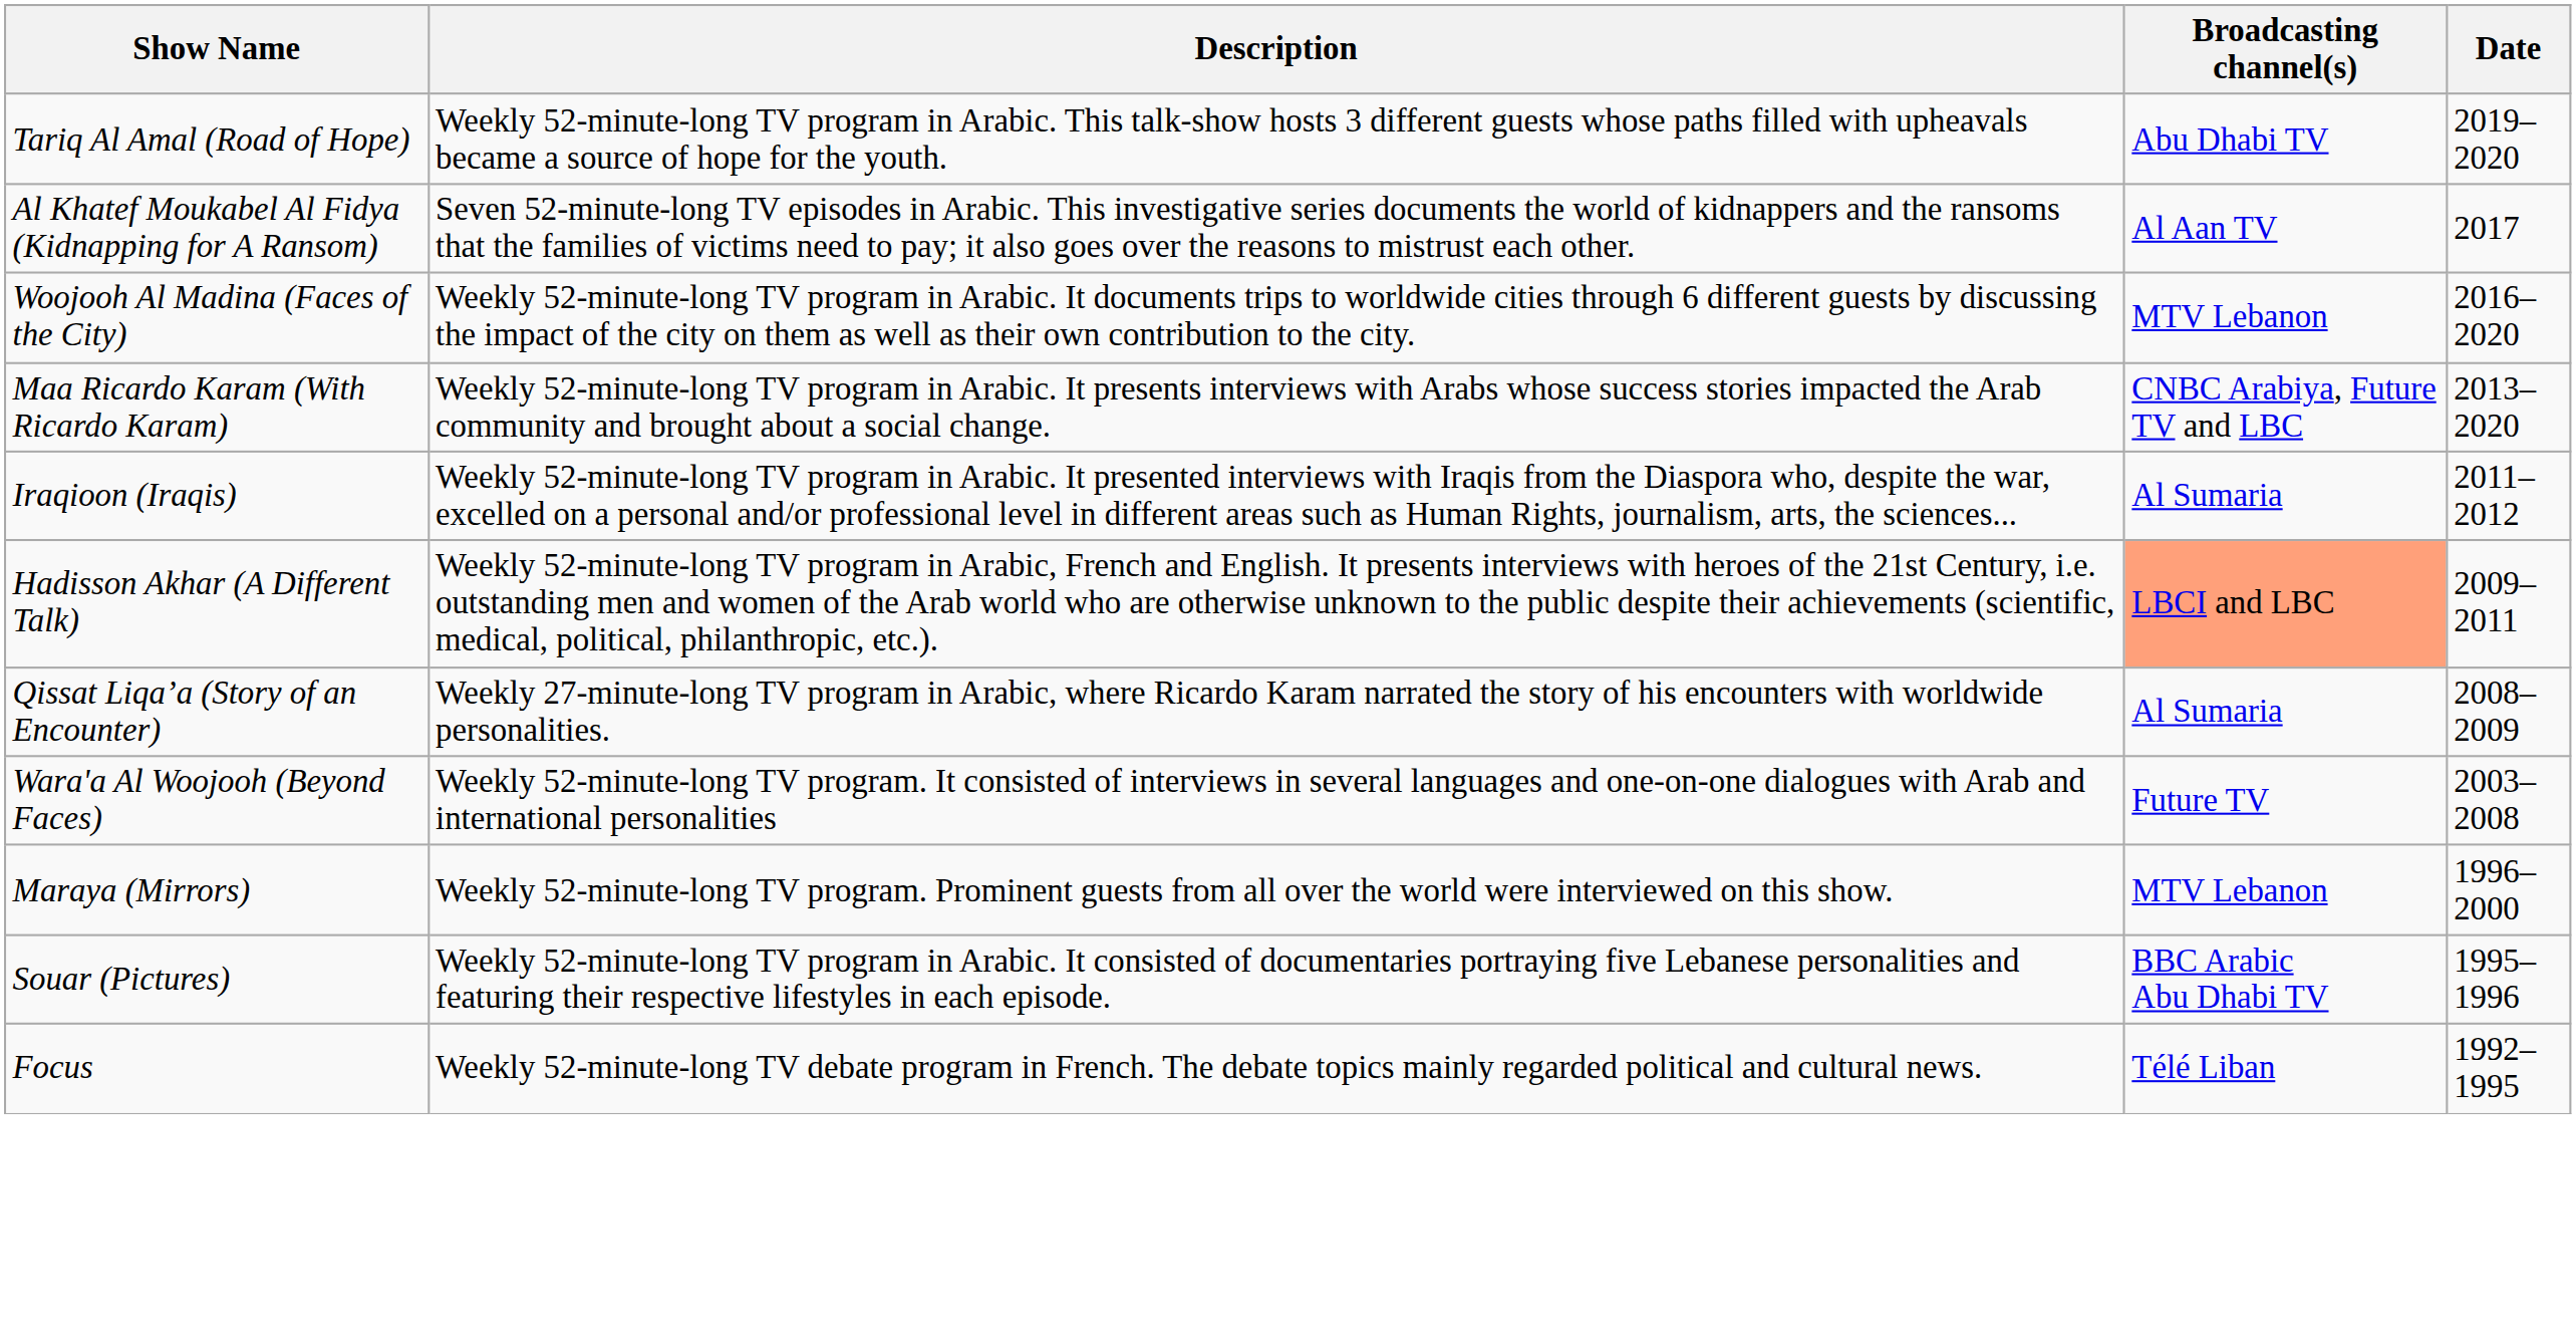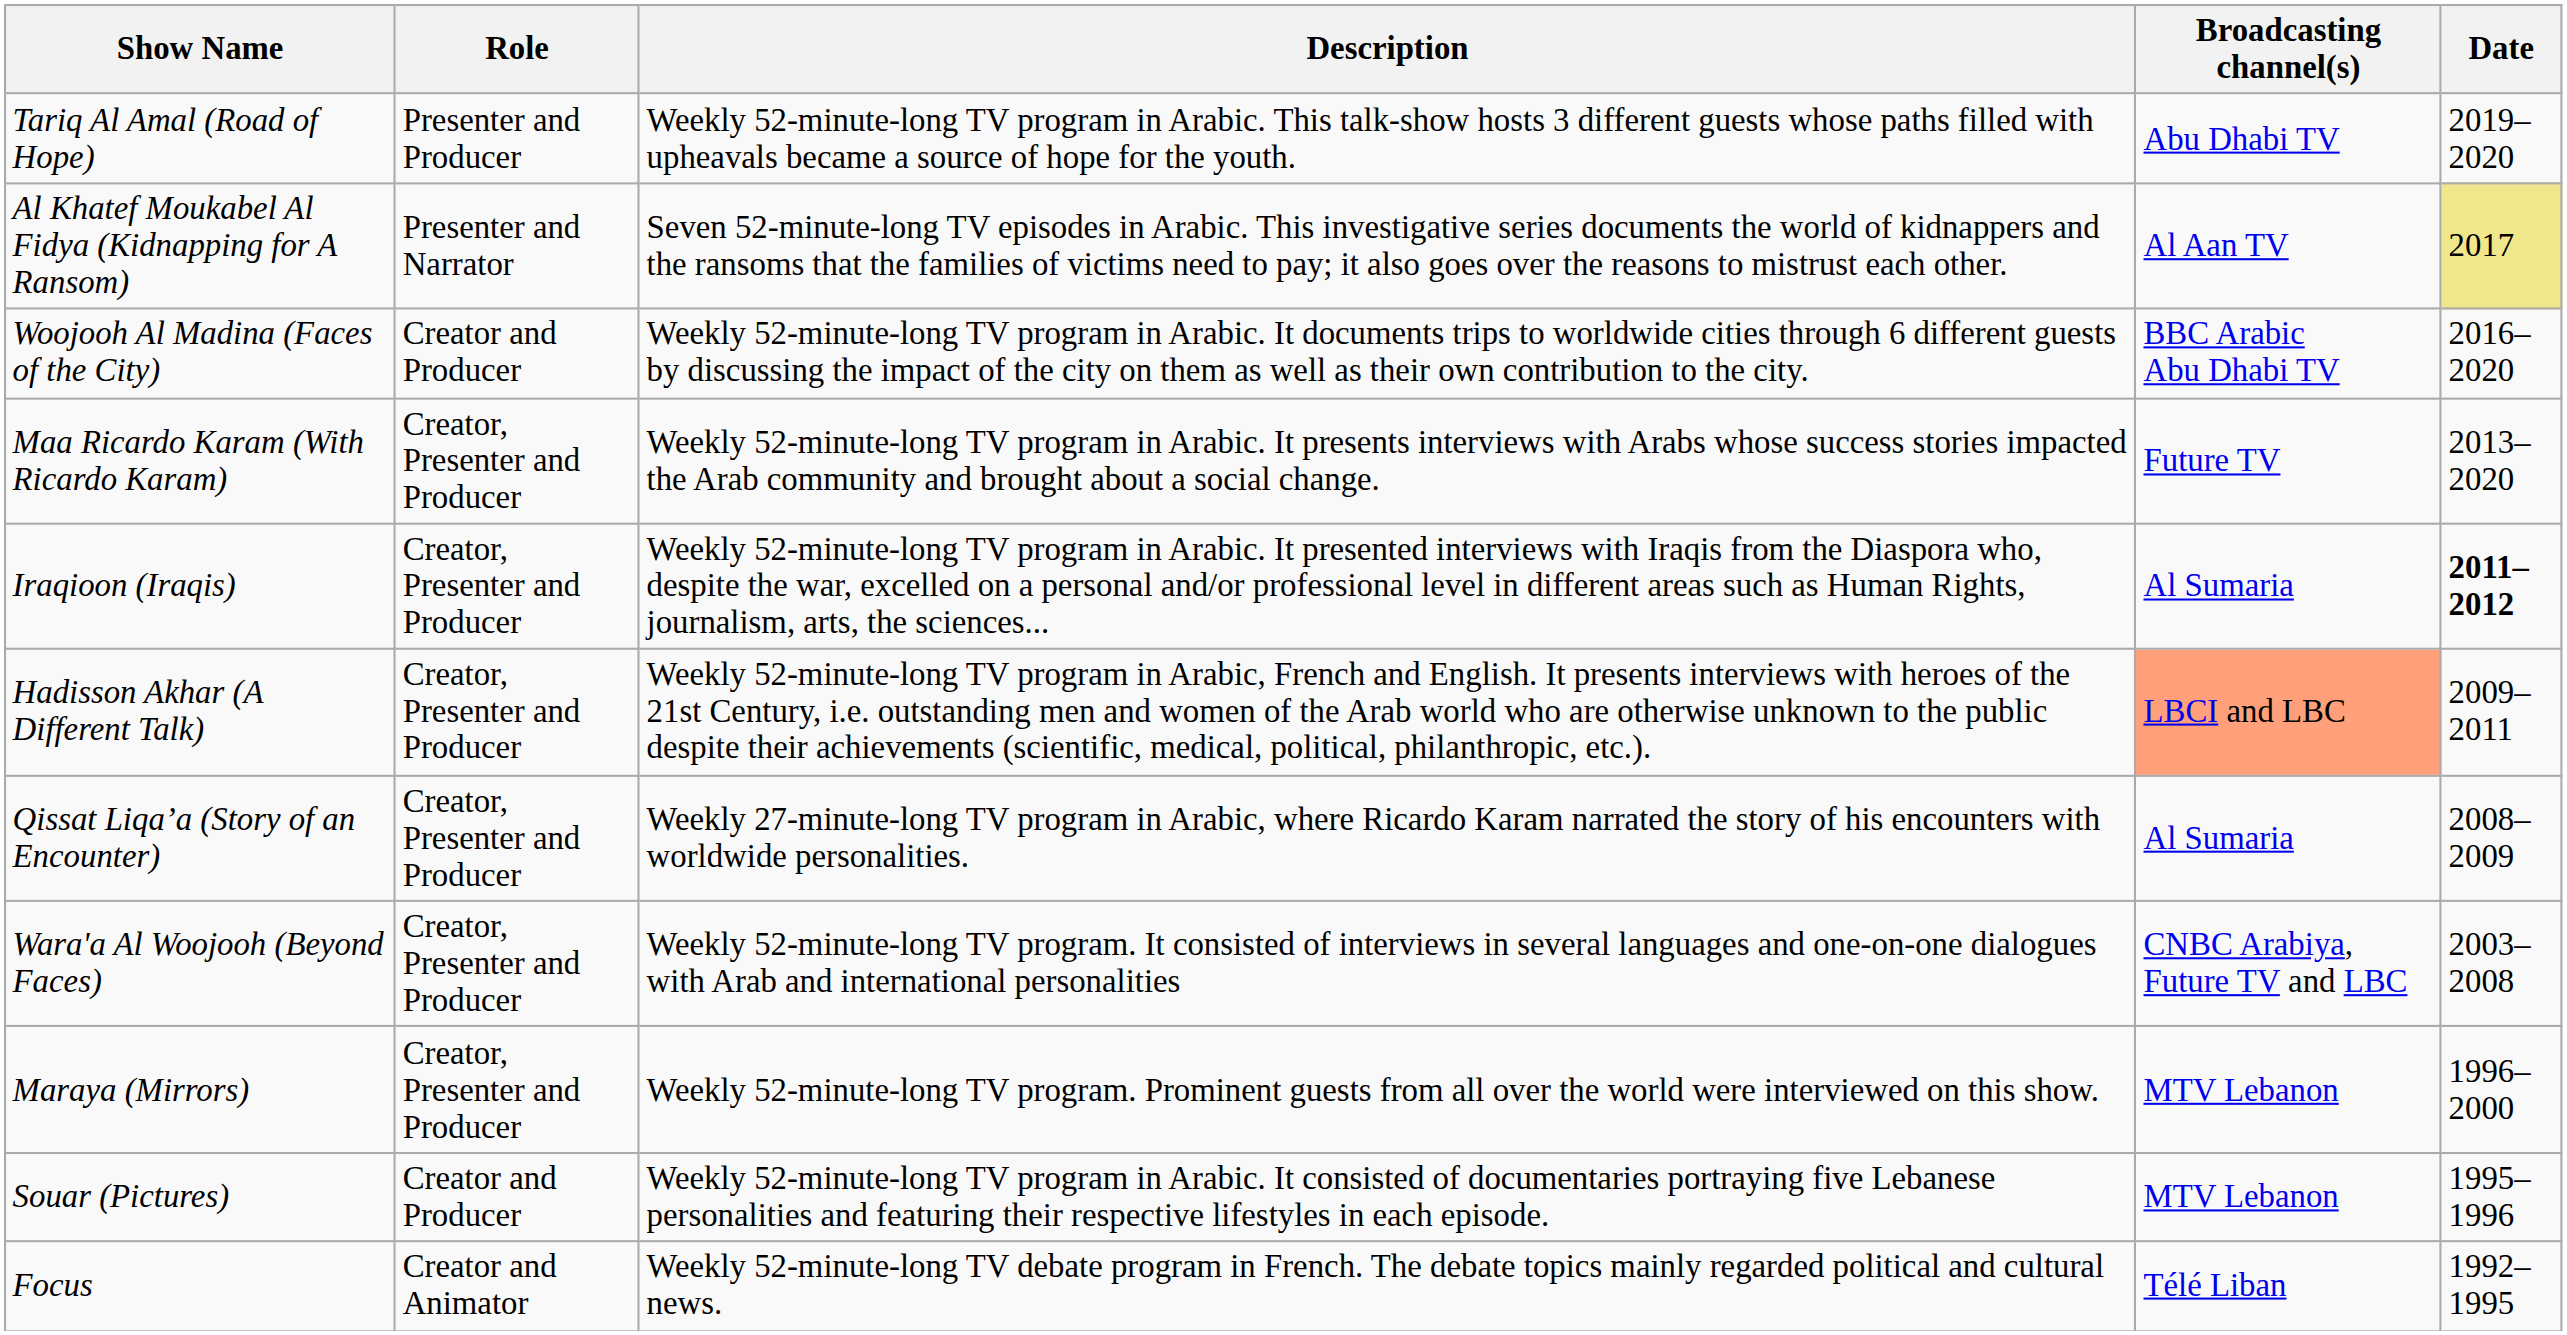 <table class="wikitable sortable">
 <tr>
 <th>Show Name</th>
+<th>Role</th>
 <th>Description</th>
 <th>Broadcasting channel(s)</th>
 <th>Date</th>
 </tr>
 <tr>
 <td><em>Tariq Al Amal (Road of Hope)</em></td>
+<td>Presenter and Producer</td>
 <td>Weekly 52-minute-long TV program in Arabic. This talk-show hosts 3 different guests whose paths filled with upheavals became a source of hope for the youth.</td>
 <td><a href='#'>Abu Dhabi TV</a></td>
 <td>2019–2020</td>
 </tr>
 <tr>
 <td><em>Al Khatef Moukabel Al Fidya (Kidnapping for A Ransom)</em></td>
+<td>Presenter and Narrator</td>
 <td>Seven 52-minute-long TV episodes in Arabic. This investigative series documents the world of kidnappers and the ransoms that the families of victims need to pay; it also goes over the reasons to mistrust each other.</td>
 <td><a href='#'>Al Aan TV</a></td>
-<td>2017</td>
+<td style="background: khaki;">2017</td>
 </tr>
 <tr>
 <td><em>Woojooh Al Madina (Faces of the City)</em></td>
+<td>Creator and Producer</td>
 <td>Weekly 52-minute-long TV program in Arabic. It documents trips to worldwide cities through 6 different guests by discussing the impact of the city on them as well as their own contribution to the city.</td>
-<td><a href='#'>MTV Lebanon</a></td>
+<td><a href='#'>BBC Arabic</a><br><a href='#'>Abu Dhabi TV</a></td>
 <td>2016–2020</td>
 </tr>
 <tr>
 <td><em>Maa Ricardo Karam (With Ricardo Karam)</em></td>
+<td>Creator, Presenter and Producer</td>
 <td>Weekly 52-minute-long TV program in Arabic. It presents interviews with Arabs whose success stories impacted the Arab community and brought about a social change.</td>
-<td><a href='#'>CNBC Arabiya</a>, <a href='#'>Future TV</a> and <a href='#'>LBC</a></td>
+<td><a href='#'>Future TV</a></td>
 <td>2013–2020</td>
 </tr>
 <tr>
 <td><em>Iraqioon (Iraqis)</em></td>
+<td>Creator, Presenter and Producer</td>
 <td>Weekly 52-minute-long TV program in Arabic. It presented interviews with Iraqis from the Diaspora who, despite the war, excelled on a personal and/or professional level in different areas such as Human Rights, journalism, arts, the sciences...</td>
 <td><a href='#'>Al Sumaria</a></td>
-<td>2011–2012</td>
+<td><strong>2011–2012</strong></td>
 </tr>
 <tr>
 <td><em>Hadisson Akhar (A Different Talk)</em></td>
+<td>Creator, Presenter and Producer</td>
 <td>Weekly 52-minute-long TV program in Arabic, French and English. It presents interviews with heroes of the 21st Century, i.e. outstanding men and women of the Arab world who are otherwise unknown to the public despite their achievements (scientific, medical, political, philanthropic, etc.).</td>
 <td style="background: lightsalmon;"><a href='#'>LBCI</a> and LBC</td>
 <td>2009–2011</td>
 </tr>
 <tr>
 <td><em>Qissat Liqa’a (Story of an Encounter)</em></td>
+<td>Creator, Presenter and Producer</td>
 <td>Weekly 27-minute-long TV program in Arabic, where Ricardo Karam narrated the story of his encounters with worldwide personalities.</td>
 <td><a href='#'>Al Sumaria</a></td>
 <td>2008–2009</td>
 </tr>
 <tr>
 <td><em>Wara'a Al Woojooh (Beyond Faces)</em></td>
+<td>Creator, Presenter and Producer</td>
 <td>Weekly 52-minute-long TV program. It consisted of interviews in several languages and one-on-one dialogues with Arab and international personalities</td>
-<td><a href='#'>Future TV</a></td>
+<td><a href='#'>CNBC Arabiya</a>, <a href='#'>Future TV</a> and <a href='#'>LBC</a></td>
 <td>2003–2008</td>
 </tr>
 <tr>
 <td><em>Maraya (Mirrors)</em></td>
+<td>Creator, Presenter and Producer</td>
 <td>Weekly 52-minute-long TV program. Prominent guests from all over the world were interviewed on this show.</td>
 <td><a href='#'>MTV Lebanon</a></td>
 <td>1996–2000</td>
 </tr>
 <tr>
 <td><em>Souar (Pictures)</em></td>
+<td>Creator and Producer</td>
 <td>Weekly 52-minute-long TV program in Arabic.  It consisted of documentaries portraying five Lebanese personalities and featuring their respective lifestyles in each episode.</td>
-<td><a href='#'>BBC Arabic</a><br><a href='#'>Abu Dhabi TV</a></td>
+<td><a href='#'>MTV Lebanon</a></td>
 <td>1995–1996</td>
 </tr>
 <tr>
 <td><em>Focus</em></td>
+<td>Creator and Animator</td>
 <td>Weekly 52-minute-long TV debate program in French. The debate topics mainly regarded political and cultural news.</td>
 <td><a href='#'>Télé Liban</a></td>
 <td>1992–1995</td>
 </tr>
 </table>
